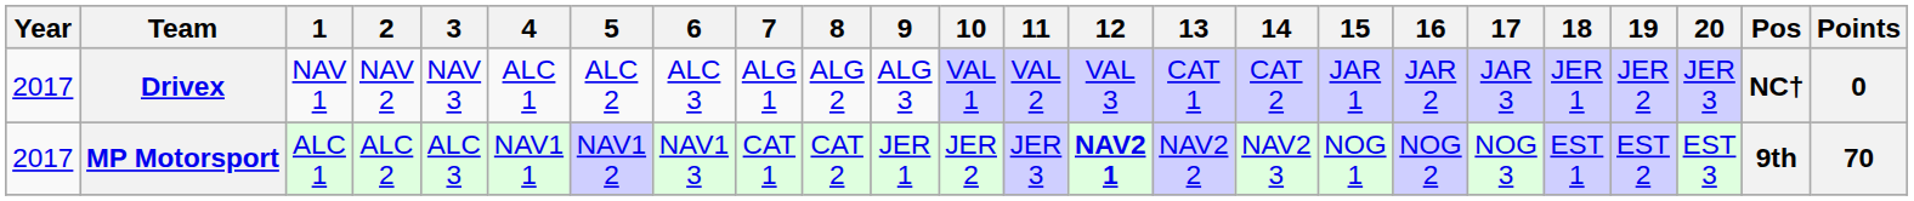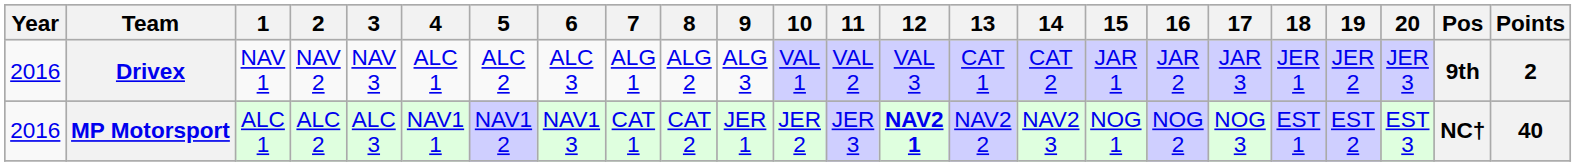 <table class="wikitable" style="text-align:center; font-size:85%">
 <tr>
 <th>Year</th>
 <th>Team</th>
 <th>1</th>
 <th>2</th>
 <th>3</th>
 <th>4</th>
 <th>5</th>
 <th>6</th>
 <th>7</th>
 <th>8</th>
 <th>9</th>
 <th>10</th>
 <th>11</th>
 <th>12</th>
 <th>13</th>
 <th>14</th>
 <th>15</th>
 <th>16</th>
 <th>17</th>
 <th>18</th>
 <th>19</th>
 <th>20</th>
 <th>Pos</th>
 <th>Points</th>
 </tr>
 <tr>
-<td><a href='#'>2017</a></td>
+<td><a href='#'>2016</a></td>
 <th nowrap><a href='#'>Drivex</a></th>
 <td style="background:#;"><a href='#'>NAV<br>1</a></td>
 <td style="background:#;"><a href='#'>NAV<br>2</a></td>
 <td style="background:#;"><a href='#'>NAV<br>3</a></td>
 <td style="background:#;"><a href='#'>ALC<br>1</a></td>
 <td style="background:#;"><a href='#'>ALC<br>2</a></td>
 <td style="background:#;"><a href='#'>ALC<br>3</a></td>
 <td style="background:#;"><a href='#'>ALG<br>1</a></td>
 <td style="background:#;"><a href='#'>ALG<br>2</a></td>
 <td style="background:#;"><a href='#'>ALG<br>3</a></td>
 <td style="background:#CFCFFF;"><a href='#'>VAL<br>1</a><br></td>
 <td style="background:#CFCFFF;"><a href='#'>VAL<br>2</a><br></td>
 <td style="background:#CFCFFF;"><a href='#'>VAL<br>3</a><br></td>
 <td style="background:#CFCFFF;"><a href='#'>CAT<br>1</a><br></td>
 <td style="background:#CFCFFF;"><a href='#'>CAT<br>2</a><br></td>
 <td style="background:#CFCFFF;"><a href='#'>JAR<br>1</a><br></td>
 <td style="background:#CFCFFF;"><a href='#'>JAR<br>2</a><br></td>
 <td style="background:#CFCFFF;"><a href='#'>JAR<br>3</a><br></td>
 <td style="background:#CFCFFF;"><a href='#'>JER<br>1</a><br></td>
 <td style="background:#CFCFFF;"><a href='#'>JER<br>2</a><br></td>
 <td style="background:#CFCFFF;"><a href='#'>JER<br>3</a><br></td>
-<th>NC†</th>
-<th>0</th>
+<th>9th</th>
+<th>2</th>
 </tr>
 <tr>
-<td><a href='#'>2017</a></td>
+<td><a href='#'>2016</a></td>
 <th nowrap><a href='#'>MP Motorsport</a></th>
 <td style="background:#DFFFDF;"><a href='#'>ALC<br>1</a><br></td>
 <td style="background:#DFFFDF;"><a href='#'>ALC<br>2</a><br></td>
 <td style="background:#DFFFDF;"><a href='#'>ALC<br>3</a><br></td>
 <td style="background:#DFFFDF;"><a href='#'>NAV1<br>1</a><br></td>
 <td style="background:#CFCFFF;"><a href='#'>NAV1<br>2</a><br></td>
 <td style="background:#DFFFDF;"><a href='#'>NAV1<br>3</a><br></td>
 <td style="background:#DFFFDF;"><a href='#'>CAT<br>1</a><br></td>
 <td style="background:#DFFFDF;"><a href='#'>CAT<br>2</a><br></td>
 <td style="background:#DFFFDF;"><a href='#'>JER<br>1</a><br></td>
 <td style="background:#DFFFDF;"><a href='#'>JER<br>2</a><br></td>
 <td style="background:#CFCFFF;"><a href='#'>JER<br>3</a><br></td>
 <td style="background:#DFFFDF;"><strong><a href='#'>NAV2<br>1</a><br></strong></td>
 <td style="background:#CFCFFF;"><a href='#'>NAV2<br>2</a><br></td>
 <td style="background:#DFFFDF;"><a href='#'>NAV2<br>3</a><br></td>
 <td style="background:#DFFFDF;"><a href='#'>NOG<br>1</a><br></td>
 <td style="background:#CFCFFF;"><a href='#'>NOG<br>2</a><br></td>
 <td style="background:#DFFFDF;"><a href='#'>NOG<br>3</a><br></td>
 <td style="background:#CFCFFF;"><a href='#'>EST<br>1</a><br></td>
 <td style="background:#CFCFFF;"><a href='#'>EST<br>2</a><br></td>
 <td style="background:#DFFFDF;"><a href='#'>EST<br>3</a><br></td>
-<th>9th</th>
-<th>70</th>
+<th>NC†</th>
+<th>40</th>
 </tr>
 </table>
